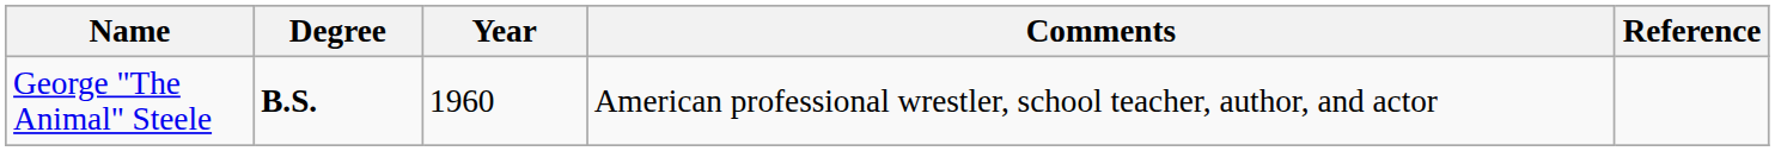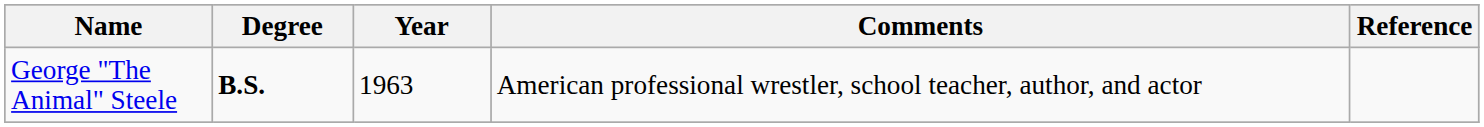 <table class="wikitable sortable">
 <tr>
 <th style="width:15%;">Name</th>
 <th style="width:10%;">Degree</th>
 <th style="width:10%;">Year</th>
 <th style="width:65%;">Comments</th>
 <th style="width:5%;">Reference</th>
 </tr>
 <tr>
 <td><a href='#'>George "The Animal" Steele</a></td>
 <td><strong>B.S.</strong></td>
-<td>1960</td>
+<td>1963</td>
 <td>American professional wrestler, school teacher, author, and actor</td>
 <td></td>
 </tr>
 </table>
